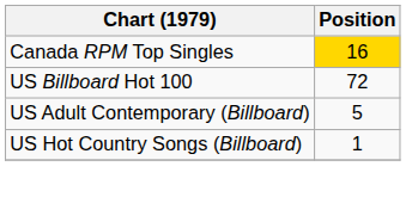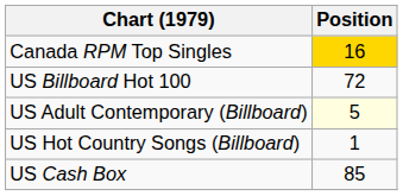 <table class="wikitable sortable">
 <tr>
 <th align="left">Chart (1979)</th>
 <th style="text-align:center;">Position</th>
 </tr>
 <tr>
 <td>Canada <em>RPM</em> Top Singles</td>
 <td style="background: gold; text-align:center;">16</td>
 </tr>
 <tr>
 <td>US <em>Billboard</em> Hot 100</td>
 <td style="text-align:center;">72</td>
 </tr>
 <tr>
 <td>US Adult Contemporary (<em>Billboard</em>)</td>
-<td style="text-align:center;">5</td>
+<td style="background: lightyellow; text-align:center;">5</td>
 </tr>
 <tr>
 <td>US Hot Country Songs (<em>Billboard</em>)</td>
 <td style="text-align:center;">1</td>
 </tr>
 <tr>
+<td>US <em>Cash Box</em></td>
+<td style="text-align:center;">85</td>
+</tr>
+<tr>
 </tr>
 </table>
